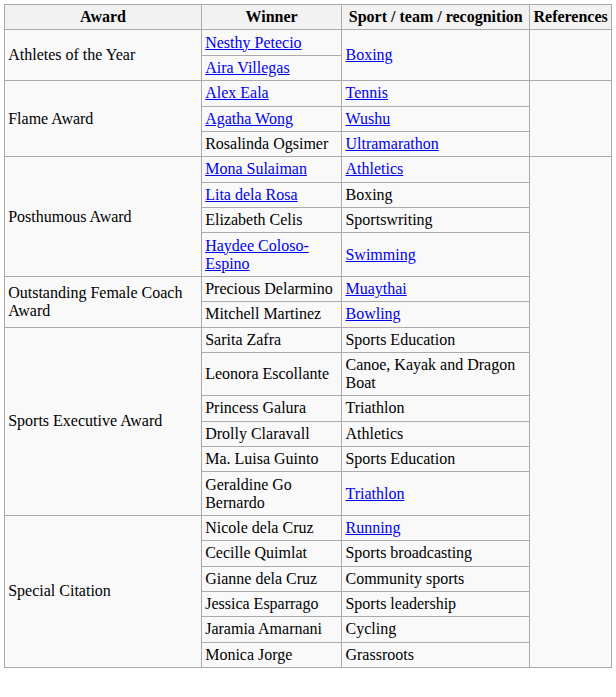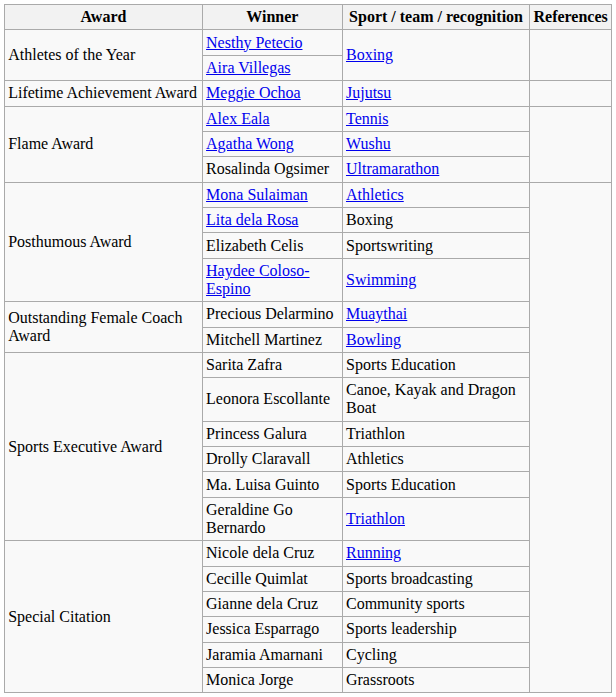 <table class="wikitable">
 <tr>
 <th>Award</th>
 <th>Winner</th>
 <th>Sport / team / recognition</th>
 <th>References</th>
 </tr>
 <tr>
 <td rowspan=2>Athletes of the Year</td>
 <td><a href='#'>Nesthy Petecio</a></td>
 <td rowspan=2><a href='#'>Boxing</a><br></td>
 <td rowspan=2></td>
 </tr>
 <tr>
 <td><a href='#'>Aira Villegas</a></td>
+</tr>
+<tr>
+<td>Lifetime Achievement Award</td>
+<td><a href='#'>Meggie Ochoa</a></td>
+<td><a href='#'>Jujutsu</a></td>
+<td></td>
 </tr>
 <tr>
 <td rowspan=3>Flame Award</td>
 <td><a href='#'>Alex Eala</a></td>
 <td><a href='#'>Tennis</a></td>
 <td rowspan=3></td>
 </tr>
 <tr>
 <td><a href='#'>Agatha Wong</a></td>
 <td><a href='#'>Wushu</a></td>
 </tr>
 <tr>
 <td>Rosalinda Ogsimer</td>
 <td><a href='#'>Ultramarathon</a></td>
 </tr>
 <tr>
 <td rowspan=4>Posthumous Award</td>
 <td><a href='#'>Mona Sulaiman</a></td>
 <td><a href='#'>Athletics</a></td>
 <td rowspan=19></td>
 </tr>
 <tr>
 <td><a href='#'>Lita dela Rosa</a></td>
 <td>Boxing</td>
 </tr>
 <tr>
 <td>Elizabeth Celis</td>
 <td>Sportswriting</td>
 </tr>
 <tr>
 <td><a href='#'>Haydee Coloso-Espino</a></td>
 <td><a href='#'>Swimming</a></td>
 </tr>
 <tr>
 <td rowspan=2>Outstanding Female Coach Award</td>
 <td>Precious Delarmino</td>
 <td><a href='#'>Muaythai</a></td>
 </tr>
 <tr>
 <td>Mitchell Martinez</td>
 <td><a href='#'>Bowling</a></td>
 </tr>
 <tr>
 <td rowspan=6>Sports Executive Award</td>
 <td>Sarita Zafra</td>
 <td>Sports Education <br> </td>
 </tr>
 <tr>
 <td>Leonora Escollante</td>
 <td>Canoe, Kayak and Dragon Boat <br> </td>
 </tr>
 <tr>
 <td>Princess Galura</td>
 <td>Triathlon <br> </td>
 </tr>
 <tr>
 <td>Drolly Claravall</td>
 <td>Athletics <br> </td>
 </tr>
 <tr>
 <td>Ma. Luisa Guinto</td>
 <td>Sports Education <br> </td>
 </tr>
 <tr>
 <td>Geraldine Go Bernardo</td>
 <td><a href='#'>Triathlon</a> <br> </td>
 </tr>
 <tr>
 <td rowspan=6>Special Citation</td>
 <td>Nicole dela Cruz</td>
 <td><a href='#'>Running</a> <br> </td>
 </tr>
 <tr>
 <td>Cecille Quimlat</td>
 <td>Sports broadcasting <br> </td>
 </tr>
 <tr>
 <td>Gianne dela Cruz</td>
 <td>Community sports <br> </td>
 </tr>
 <tr>
 <td>Jessica Esparrago</td>
 <td>Sports leadership <br> </td>
 </tr>
 <tr>
 <td>Jaramia Amarnani</td>
 <td>Cycling <br> </td>
 </tr>
 <tr>
 <td>Monica Jorge</td>
 <td>Grassroots <br> </td>
 </tr>
 </table>
